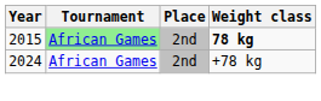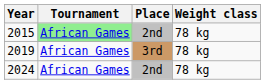 <table class=wikitable>
 <tr>
 <th>Year</th>
 <th>Tournament</th>
 <th>Place</th>
 <th>Weight class</th>
 </tr>
 <tr>
 <td>2015</td>
 <td style="background: lightgreen;"><a href='#'>African Games</a></td>
 <td bgcolor="silver" align="center">2nd</td>
-<td><strong>78 kg</strong></td>
+<td>78 kg</td>
+</tr>
+<tr>
+<td>2019</td>
+<td><a href='#'>African Games</a></td>
+<td bgcolor="cc9966" align="center">3rd</td>
+<td>78 kg</td>
 </tr>
 <tr>
 <td>2024</td>
 <td><a href='#'>African Games</a></td>
 <td bgcolor="silver" align="center">2nd</td>
-<td>+78 kg</td>
+<td>78 kg</td>
 </tr>
 </table>
